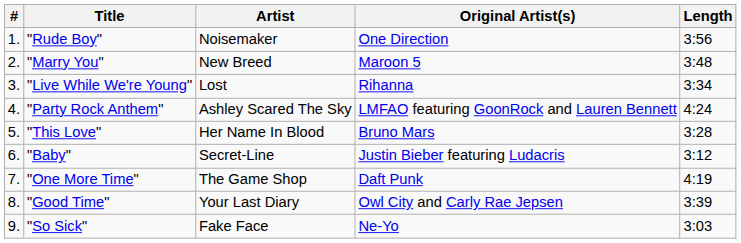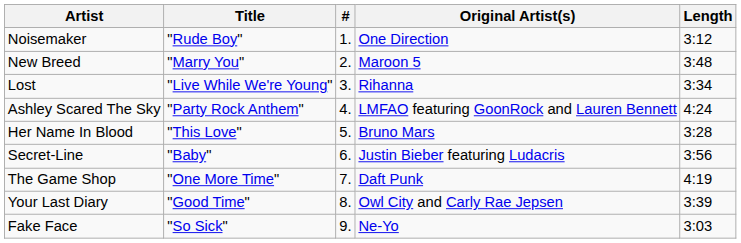 <table class="wikitable" border="1">
 <tr>
+<th>Artist</th>
+<th>Title</th>
 <th>#</th>
-<th>Title</th>
-<th>Artist</th>
 <th>Original Artist(s)</th>
 <th>Length</th>
 </tr>
 <tr>
+<td>Noisemaker</td>
+<td>"<a href='#'>Rude Boy</a>"</td>
 <td>1.</td>
-<td>"<a href='#'>Rude Boy</a>"</td>
-<td>Noisemaker</td>
 <td><a href='#'>One Direction</a></td>
-<td>3:56</td>
+<td>3:12</td>
 </tr>
 <tr>
+<td>New Breed</td>
+<td>"<a href='#'>Marry You</a>"</td>
 <td>2.</td>
-<td>"<a href='#'>Marry You</a>"</td>
-<td>New Breed</td>
 <td><a href='#'>Maroon 5</a></td>
 <td>3:48</td>
 </tr>
 <tr>
+<td>Lost</td>
+<td>"<a href='#'>Live While We're Young</a>"</td>
 <td>3.</td>
-<td>"<a href='#'>Live While We're Young</a>"</td>
-<td>Lost</td>
 <td><a href='#'>Rihanna</a></td>
 <td>3:34</td>
 </tr>
 <tr>
+<td>Ashley Scared The Sky</td>
+<td>"<a href='#'>Party Rock Anthem</a>"</td>
 <td>4.</td>
-<td>"<a href='#'>Party Rock Anthem</a>"</td>
-<td>Ashley Scared The Sky</td>
 <td><a href='#'>LMFAO</a> featuring <a href='#'>GoonRock</a> and <a href='#'>Lauren Bennett</a></td>
 <td>4:24</td>
 </tr>
 <tr>
+<td>Her Name In Blood</td>
+<td>"<a href='#'>This Love</a>"</td>
 <td>5.</td>
-<td>"<a href='#'>This Love</a>"</td>
-<td>Her Name In Blood</td>
 <td><a href='#'>Bruno Mars</a></td>
 <td>3:28</td>
 </tr>
 <tr>
+<td>Secret-Line</td>
+<td>"<a href='#'>Baby</a>"</td>
 <td>6.</td>
-<td>"<a href='#'>Baby</a>"</td>
-<td>Secret-Line</td>
 <td><a href='#'>Justin Bieber</a> featuring <a href='#'>Ludacris</a></td>
-<td>3:12</td>
+<td>3:56</td>
 </tr>
 <tr>
+<td>The Game Shop</td>
+<td>"<a href='#'>One More Time</a>"</td>
 <td>7.</td>
-<td>"<a href='#'>One More Time</a>"</td>
-<td>The Game Shop</td>
 <td><a href='#'>Daft Punk</a></td>
 <td>4:19</td>
 </tr>
 <tr>
+<td>Your Last Diary</td>
+<td>"<a href='#'>Good Time</a>"</td>
 <td>8.</td>
-<td>"<a href='#'>Good Time</a>"</td>
-<td>Your Last Diary</td>
 <td><a href='#'>Owl City</a> and <a href='#'>Carly Rae Jepsen</a></td>
 <td>3:39</td>
 </tr>
 <tr>
+<td>Fake Face</td>
+<td>"<a href='#'>So Sick</a>"</td>
 <td>9.</td>
-<td>"<a href='#'>So Sick</a>"</td>
-<td>Fake Face</td>
 <td><a href='#'>Ne-Yo</a></td>
 <td>3:03</td>
 </tr>
 </table>
